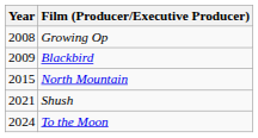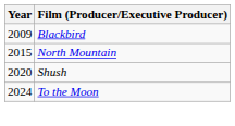 <table class="wikitable">
 <tr>
 <th>Year</th>
 <th>Film (Producer/Executive Producer)</th>
-</tr>
-<tr>
-<td>2008</td>
-<td><em>Growing Op</em></td>
 </tr>
 <tr>
 <td>2009</td>
 <td><em><a href='#'>Blackbird</a></em></td>
 </tr>
 <tr>
 <td>2015</td>
 <td><em><a href='#'>North Mountain</a></em></td>
 </tr>
 <tr>
-<td>2021</td>
+<td>2020</td>
 <td><em>Shush</em></td>
 </tr>
 <tr>
 <td>2024</td>
 <td><em><a href='#'>To the Moon</a></em></td>
 </tr>
 </table>
